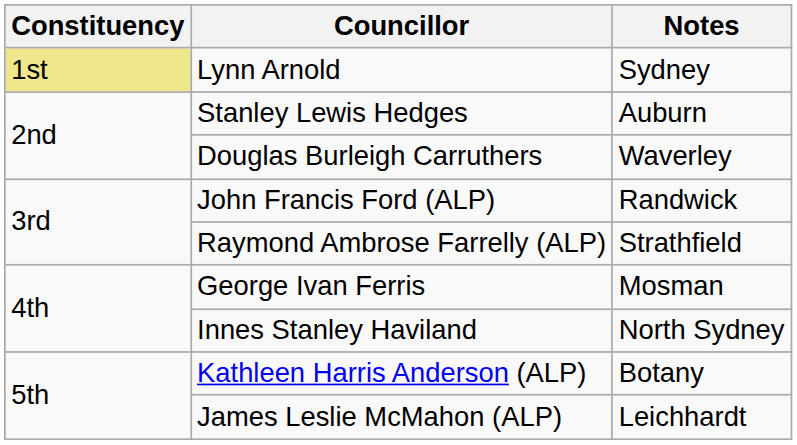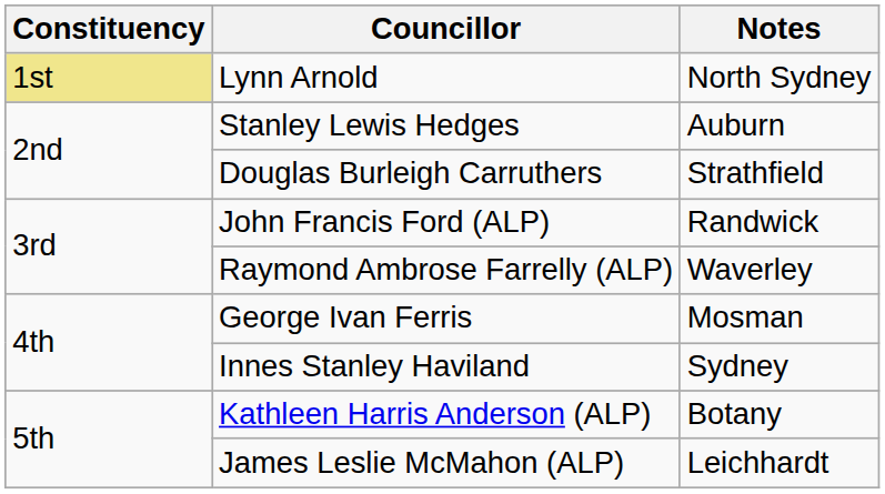 <table class="wikitable">
 <tr>
 <th>Constituency</th>
 <th>Councillor</th>
 <th>Notes</th>
 </tr>
 <tr>
 <td style="background: khaki;">1st</td>
 <td>Lynn Arnold</td>
-<td>Sydney</td>
+<td>North Sydney</td>
 </tr>
 <tr>
 <td rowspan="2">2nd</td>
 <td>Stanley Lewis Hedges</td>
 <td>Auburn</td>
 </tr>
 <tr>
 <td>Douglas Burleigh Carruthers</td>
-<td>Waverley</td>
+<td>Strathfield</td>
 </tr>
 <tr>
 <td rowspan="2">3rd</td>
 <td>John Francis Ford (ALP)</td>
 <td>Randwick</td>
 </tr>
 <tr>
 <td>Raymond Ambrose Farrelly (ALP)</td>
-<td>Strathfield</td>
+<td>Waverley</td>
 </tr>
 <tr>
 <td rowspan="2">4th</td>
 <td>George Ivan Ferris</td>
 <td>Mosman</td>
 </tr>
 <tr>
 <td>Innes Stanley Haviland</td>
-<td>North Sydney</td>
+<td>Sydney</td>
 </tr>
 <tr>
 <td rowspan="2">5th</td>
 <td><a href='#'>Kathleen Harris Anderson</a> (ALP)</td>
 <td>Botany</td>
 </tr>
 <tr>
 <td>James Leslie McMahon (ALP)</td>
 <td>Leichhardt</td>
 </tr>
 </table>
